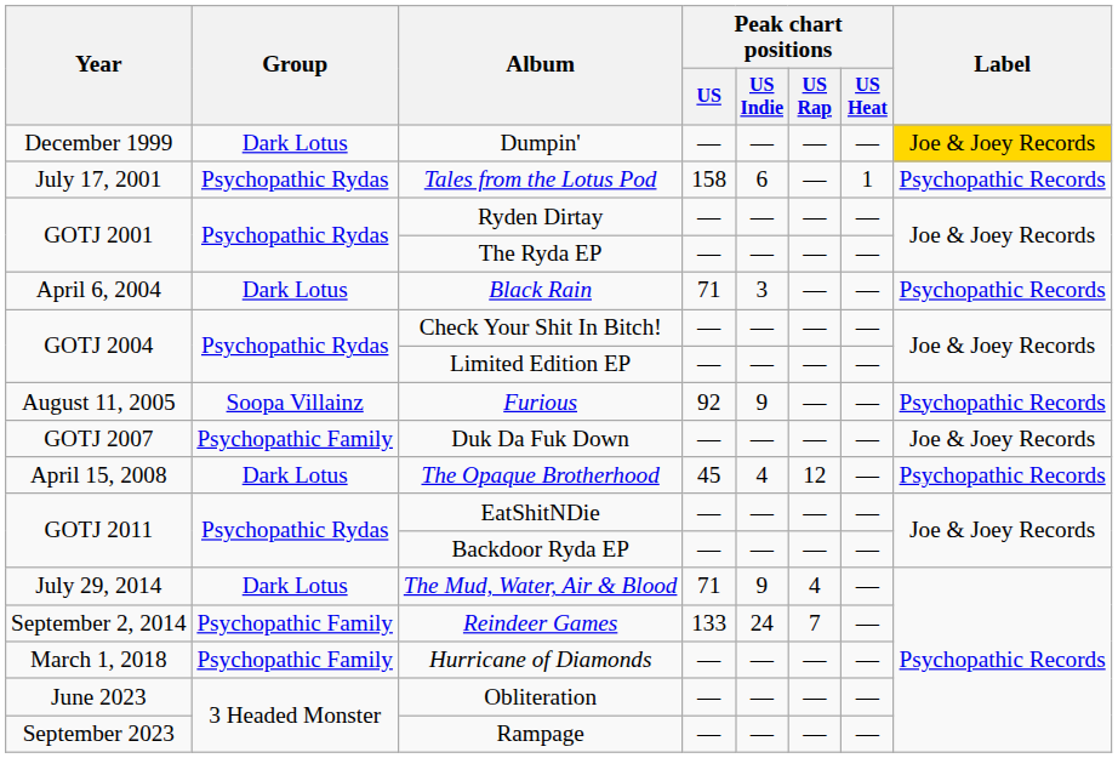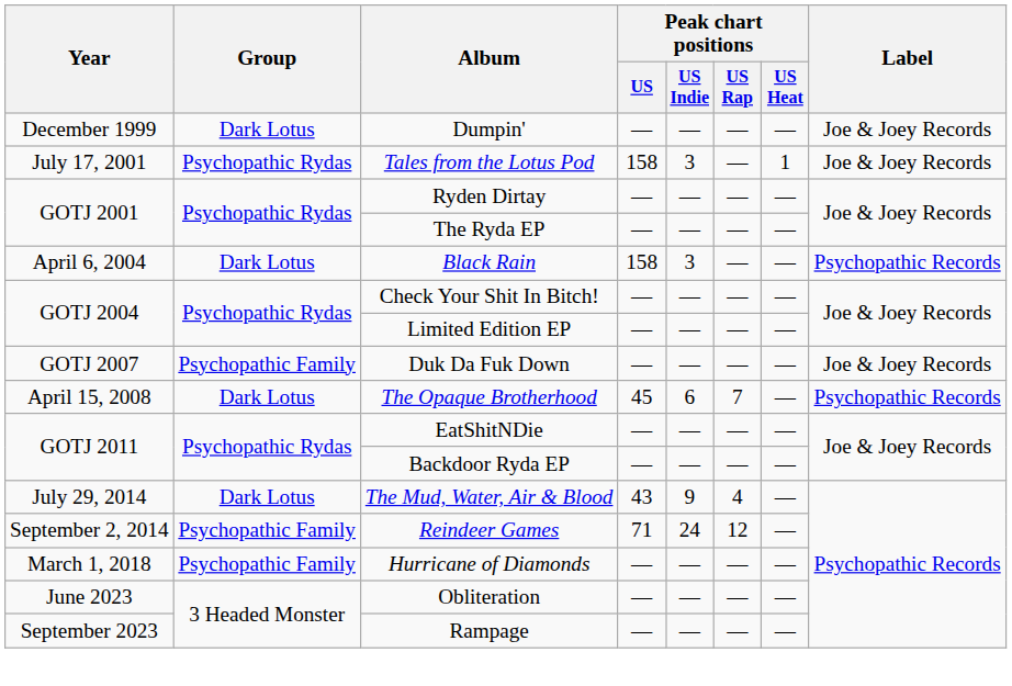 <table class="wikitable" style="text-align:center;">
 <tr>
 <th rowspan="2">Year</th>
 <th rowspan="2">Group</th>
 <th rowspan="2">Album</th>
 <th colspan="4">Peak chart positions</th>
 <th rowspan="2">Label</th>
 </tr>
 <tr style="font-size:smaller;">
 <th width="30"><a href='#'>US</a><br></th>
 <th width="30"><a href='#'>US Indie</a><br></th>
 <th width="30"><a href='#'>US Rap</a><br></th>
 <th width="30"><a href='#'>US Heat</a><br></th>
 </tr>
 <tr>
 <td>December 1999</td>
 <td><a href='#'>Dark Lotus</a></td>
 <td>Dumpin'</td>
 <td>—</td>
 <td>—</td>
 <td>—</td>
 <td>—</td>
-<td style="background: gold;">Joe & Joey Records</td>
+<td>Joe & Joey Records</td>
 </tr>
 <tr>
 <td>July 17, 2001</td>
 <td><a href='#'>Psychopathic Rydas</a></td>
 <td><em><a href='#'>Tales from the Lotus Pod</a></em></td>
 <td>158</td>
-<td>6</td>
+<td>3</td>
 <td>—</td>
 <td>1</td>
-<td><a href='#'>Psychopathic Records</a></td>
+<td>Joe & Joey Records</td>
 </tr>
 <tr>
 <td rowspan="2">GOTJ 2001</td>
 <td rowspan="2"><a href='#'>Psychopathic Rydas</a></td>
 <td>Ryden Dirtay</td>
 <td>—</td>
 <td>—</td>
 <td>—</td>
 <td>—</td>
 <td rowspan="2">Joe & Joey Records</td>
 </tr>
 <tr>
 <td>The Ryda EP</td>
 <td>—</td>
 <td>—</td>
 <td>—</td>
 <td>—</td>
 </tr>
 <tr>
 <td>April 6, 2004</td>
 <td><a href='#'>Dark Lotus</a></td>
 <td><em><a href='#'>Black Rain</a></em></td>
-<td>71</td>
+<td>158</td>
 <td>3</td>
 <td>—</td>
 <td>—</td>
 <td><a href='#'>Psychopathic Records</a></td>
 </tr>
 <tr>
 <td rowspan="2">GOTJ 2004</td>
 <td rowspan="2"><a href='#'>Psychopathic Rydas</a></td>
 <td>Check Your Shit In Bitch!</td>
 <td>—</td>
 <td>—</td>
 <td>—</td>
 <td>—</td>
 <td rowspan="2">Joe & Joey Records</td>
 </tr>
 <tr>
 <td>Limited Edition EP</td>
 <td>—</td>
 <td>—</td>
 <td>—</td>
 <td>—</td>
 </tr>
 <tr>
-<td>August 11, 2005</td>
-<td><a href='#'>Soopa Villainz</a></td>
-<td><em><a href='#'>Furious</a></em></td>
-<td>92</td>
-<td>9</td>
-<td>—</td>
-<td>—</td>
-<td><a href='#'>Psychopathic Records</a></td>
-</tr>
-<tr>
 <td>GOTJ 2007</td>
 <td><a href='#'>Psychopathic Family</a></td>
 <td>Duk Da Fuk Down</td>
 <td>—</td>
 <td>—</td>
 <td>—</td>
 <td>—</td>
 <td>Joe & Joey Records</td>
 </tr>
 <tr>
 <td>April 15, 2008</td>
 <td><a href='#'>Dark Lotus</a></td>
 <td><em><a href='#'>The Opaque Brotherhood</a></em></td>
 <td>45</td>
-<td>4</td>
-<td>12</td>
+<td>6</td>
+<td>7</td>
 <td>—</td>
 <td><a href='#'>Psychopathic Records</a></td>
 </tr>
 <tr>
 <td rowspan="2">GOTJ 2011</td>
 <td rowspan="2"><a href='#'>Psychopathic Rydas</a></td>
 <td>EatShitNDie</td>
 <td>—</td>
 <td>—</td>
 <td>—</td>
 <td>—</td>
 <td rowspan="2">Joe & Joey Records</td>
 </tr>
 <tr>
 <td>Backdoor Ryda EP</td>
 <td>—</td>
 <td>—</td>
 <td>—</td>
 <td>—</td>
 </tr>
 <tr>
 <td>July 29, 2014</td>
 <td><a href='#'>Dark Lotus</a></td>
 <td><em><a href='#'>The Mud, Water, Air & Blood</a></em></td>
-<td>71</td>
+<td>43</td>
 <td>9</td>
 <td>4</td>
 <td>—</td>
 <td rowspan="5"><a href='#'>Psychopathic Records</a></td>
 </tr>
 <tr>
 <td>September 2, 2014</td>
 <td><a href='#'>Psychopathic Family</a></td>
 <td><em><a href='#'>Reindeer Games</a></em></td>
-<td>133</td>
+<td>71</td>
 <td>24</td>
-<td>7</td>
+<td>12</td>
 <td>—</td>
 </tr>
 <tr>
 <td>March 1, 2018</td>
 <td><a href='#'>Psychopathic Family</a></td>
 <td><em>Hurricane of Diamonds</em></td>
 <td>—</td>
 <td>—</td>
 <td>—</td>
 <td>—</td>
 </tr>
 <tr>
 <td>June 2023</td>
 <td rowspan="2">3 Headed Monster</td>
 <td>Obliteration</td>
 <td>—</td>
 <td>—</td>
 <td>—</td>
 <td>—</td>
 </tr>
 <tr>
 <td>September 2023</td>
 <td>Rampage</td>
 <td>—</td>
 <td>—</td>
 <td>—</td>
 <td>—</td>
 </tr>
 </table>
